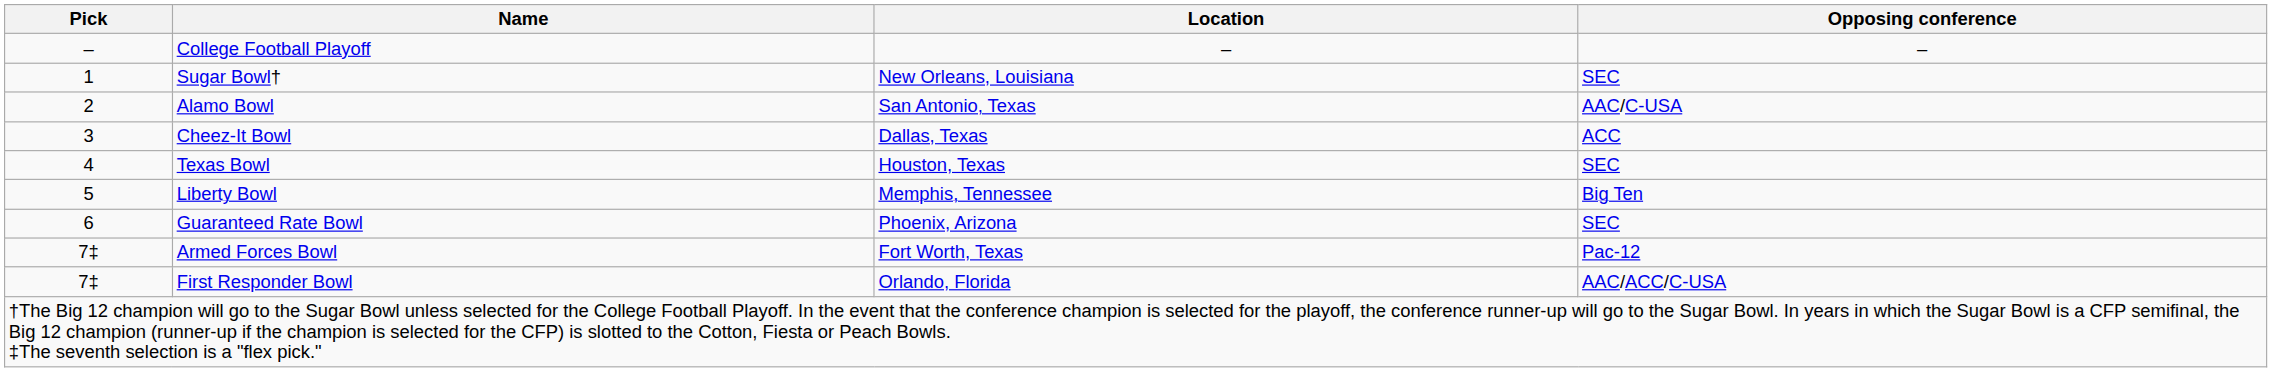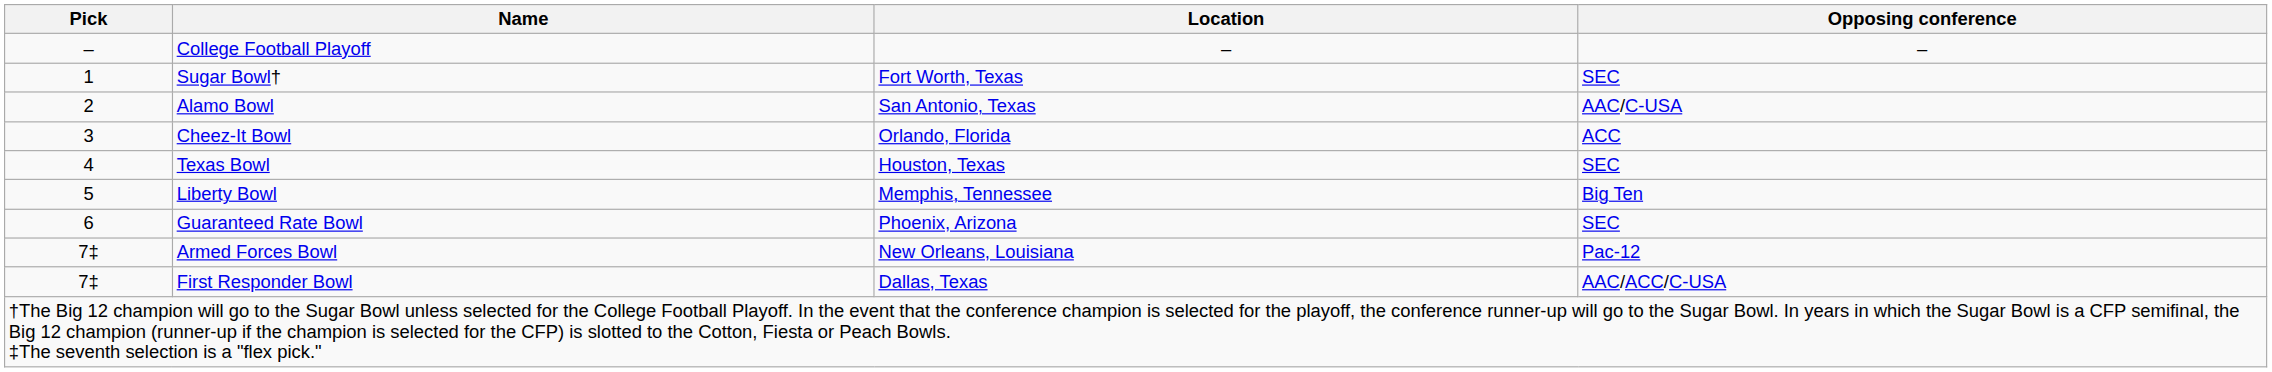 <table class="wikitable">
 <tr>
 <th>Pick</th>
 <th>Name</th>
 <th>Location</th>
 <th>Opposing conference</th>
 </tr>
 <tr>
 <td style="text-align: center;">–</td>
 <td><a href='#'>College Football Playoff</a></td>
 <td style="text-align: center;">–</td>
 <td style="text-align: center;">–</td>
 </tr>
 <tr>
 <td style="text-align: center;">1</td>
 <td><a href='#'>Sugar Bowl</a>†</td>
-<td><a href='#'>New Orleans, Louisiana</a></td>
+<td><a href='#'>Fort Worth, Texas</a></td>
 <td><a href='#'>SEC</a></td>
 </tr>
 <tr>
 <td style="text-align: center;">2</td>
 <td><a href='#'>Alamo Bowl</a></td>
 <td><a href='#'>San Antonio, Texas</a></td>
 <td><a href='#'>AAC</a>/<a href='#'>C-USA</a></td>
 </tr>
 <tr>
 <td style="text-align: center;">3</td>
 <td><a href='#'>Cheez-It Bowl</a></td>
-<td><a href='#'>Dallas, Texas</a></td>
+<td><a href='#'>Orlando, Florida</a></td>
 <td><a href='#'>ACC</a></td>
 </tr>
 <tr>
 <td style="text-align: center;">4</td>
 <td><a href='#'>Texas Bowl</a></td>
 <td><a href='#'>Houston, Texas</a></td>
 <td><a href='#'>SEC</a></td>
 </tr>
 <tr>
 <td style="text-align: center;">5</td>
 <td><a href='#'>Liberty Bowl</a></td>
 <td><a href='#'>Memphis, Tennessee</a></td>
 <td><a href='#'>Big Ten</a></td>
 </tr>
 <tr>
 <td style="text-align: center;">6</td>
 <td><a href='#'>Guaranteed Rate Bowl</a></td>
 <td><a href='#'>Phoenix, Arizona</a></td>
 <td><a href='#'>SEC</a></td>
 </tr>
 <tr>
 <td style="text-align: center;">7‡</td>
 <td><a href='#'>Armed Forces Bowl</a></td>
-<td><a href='#'>Fort Worth, Texas</a></td>
+<td><a href='#'>New Orleans, Louisiana</a></td>
 <td><a href='#'>Pac-12</a></td>
 </tr>
 <tr>
 <td style="text-align: center;">7‡</td>
 <td><a href='#'>First Responder Bowl</a></td>
-<td><a href='#'>Orlando, Florida</a></td>
+<td><a href='#'>Dallas, Texas</a></td>
 <td><a href='#'>AAC</a>/<a href='#'>ACC</a>/<a href='#'>C-USA</a></td>
 </tr>
 <tr>
 <td colspan="4">†The Big 12 champion will go to the Sugar Bowl unless selected for the College Football Playoff. In the event that the conference champion is selected for the playoff, the conference runner-up will go to the Sugar Bowl. In years in which the Sugar Bowl is a CFP semifinal, the Big 12 champion (runner-up if the champion is selected for the CFP) is slotted to the Cotton, Fiesta or Peach Bowls.<br>‡The seventh selection is a "flex pick."</td>
 </tr>
 </table>
